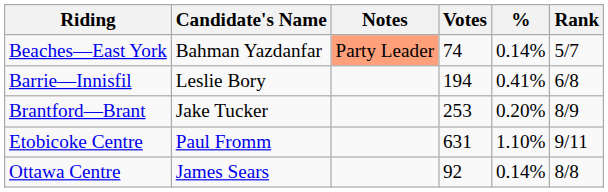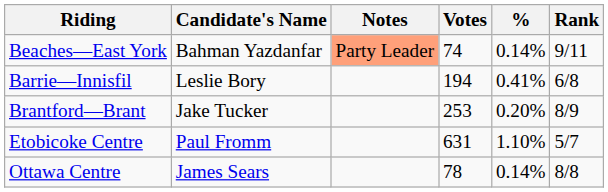 <table class="wikitable sortable">
 <tr>
 <th>Riding</th>
 <th>Candidate's Name</th>
 <th>Notes</th>
 <th>Votes</th>
 <th>%</th>
 <th>Rank</th>
 </tr>
 <tr>
 <td><a href='#'>Beaches—East York</a></td>
 <td>Bahman Yazdanfar</td>
 <td style="background: lightsalmon;">Party Leader</td>
 <td>74</td>
 <td>0.14%</td>
-<td>5/7</td>
+<td>9/11</td>
 </tr>
 <tr>
 <td><a href='#'>Barrie—Innisfil</a></td>
 <td>Leslie Bory</td>
 <td></td>
 <td>194</td>
 <td>0.41%</td>
 <td>6/8</td>
 </tr>
 <tr>
 <td><a href='#'>Brantford—Brant</a></td>
 <td>Jake Tucker</td>
 <td></td>
 <td>253</td>
 <td>0.20%</td>
 <td>8/9</td>
 </tr>
 <tr>
 <td><a href='#'>Etobicoke Centre</a></td>
 <td><a href='#'>Paul Fromm</a></td>
 <td></td>
 <td>631</td>
 <td>1.10%</td>
-<td>9/11</td>
+<td>5/7</td>
 </tr>
 <tr>
 <td><a href='#'>Ottawa Centre</a></td>
 <td><a href='#'>James Sears</a></td>
 <td></td>
-<td>92</td>
+<td>78</td>
 <td>0.14%</td>
 <td>8/8</td>
 </tr>
 </table>
